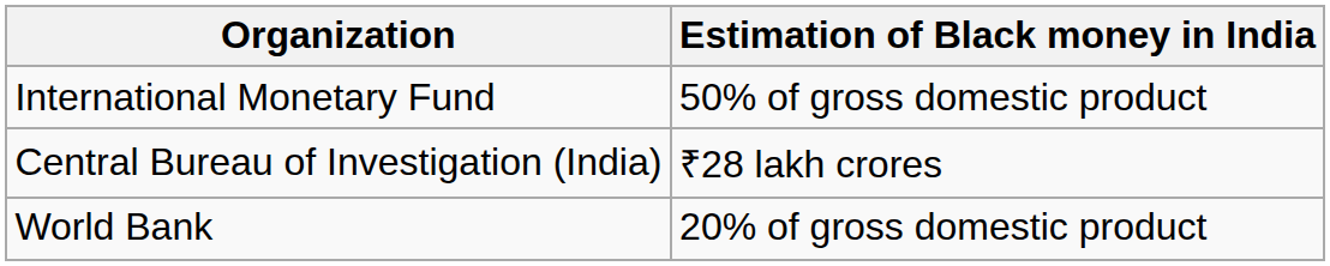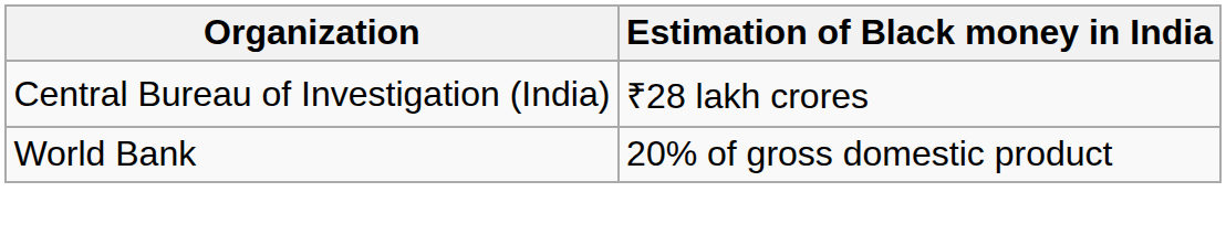 <table class="wikitable">
 <tr>
 <th><strong>Organization</strong></th>
 <th><strong>Estimation of Black money in India</strong></th>
-</tr>
-<tr>
-<td>International Monetary Fund</td>
-<td>50% of gross domestic product</td>
 </tr>
 <tr>
 <td>Central Bureau of Investigation (India)</td>
 <td>₹28 lakh crores</td>
 </tr>
 <tr>
 <td>World Bank</td>
 <td>20% of gross domestic product</td>
 </tr>
 </table>
